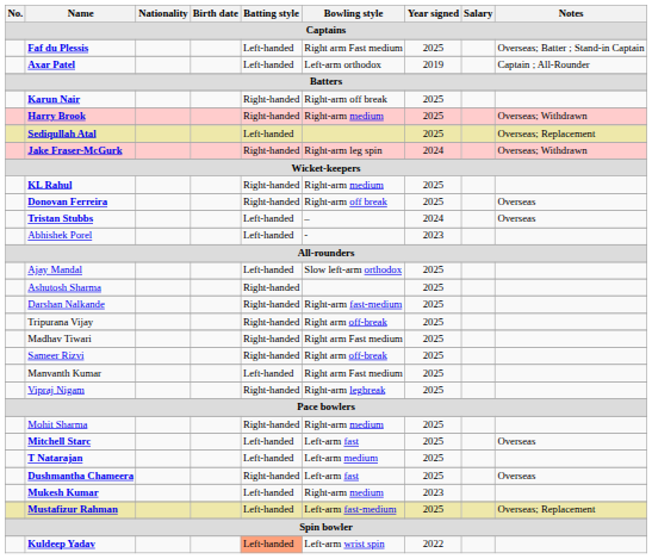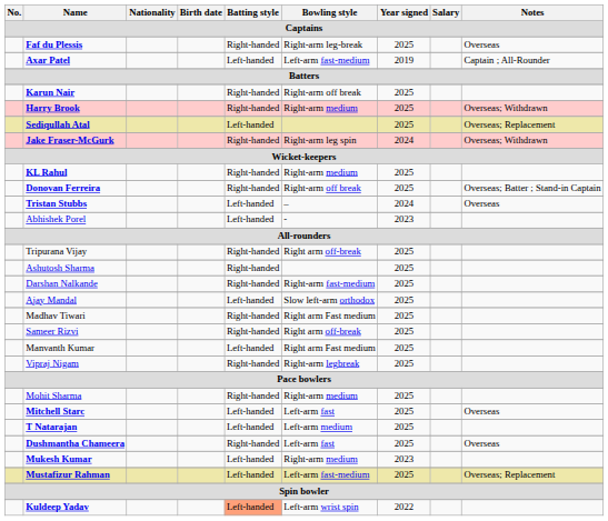 <table class="wikitable" style="font-size:85%">
 <tr>
 <th>No.</th>
 <th>Name</th>
 <th>Nationality</th>
 <th>Birth date</th>
 <th>Batting style</th>
 <th>Bowling style</th>
 <th>Year signed</th>
 <th>Salary</th>
 <th>Notes</th>
 </tr>
 <tr>
 <th colspan="9" style="background:#dcdcdc; text-align:center;">Captains</th>
 </tr>
 <tr>
 </tr>
 <tr>
 <td></td>
 <td><strong><a href='#'>Faf du Plessis</a></strong></td>
 <td></td>
 <td></td>
-<td>Left-handed</td>
-<td>Right arm Fast medium</td>
+<td>Right-handed</td>
+<td>Right-arm leg-break</td>
 <td style="text-align:center;">2025</td>
 <td style="text-align:right;"></td>
-<td>Overseas; Batter ; Stand-in Captain </td>
+<td>Overseas</td>
 </tr>
 <tr>
 </tr>
 <tr>
 <td></td>
 <td><strong><a href='#'>Axar Patel</a></strong></td>
 <td></td>
 <td></td>
 <td>Left-handed</td>
-<td>Left-arm orthodox</td>
+<td>Left-arm <a href='#'>fast-medium</a></td>
 <td style="text-align:center;">2019</td>
 <td style="text-align:right;"></td>
 <td>Captain ; All-Rounder</td>
 </tr>
 <tr>
 </tr>
 <tr>
 <th colspan="9" style="background:#dcdcdc; text-align:center;">Batters</th>
 </tr>
 <tr>
 </tr>
 <tr>
 <td></td>
 <td><strong><a href='#'>Karun Nair</a></strong></td>
 <td></td>
 <td></td>
 <td>Right-handed</td>
 <td>Right-arm off break</td>
 <td style="text-align:center;">2025</td>
 <td style="text-align:right;"></td>
 <td></td>
 </tr>
 <tr>
 </tr>
 <tr style="background:#FFCCCC;">
 <td></td>
 <td><strong><a href='#'>Harry Brook</a></strong></td>
 <td></td>
 <td></td>
 <td>Right-handed</td>
 <td>Right-arm <a href='#'>medium</a></td>
 <td style="text-align:center;">2025</td>
 <td style="text-align:right;"></td>
 <td>Overseas; Withdrawn</td>
 </tr>
 <tr>
 </tr>
 <tr style="background:#EEE8AA;">
 <td></td>
 <td><strong><a href='#'>Sediqullah Atal</a></strong></td>
 <td></td>
 <td></td>
 <td>Left-handed</td>
 <td></td>
 <td style="text-align:center;">2025</td>
 <td style="text-align:right;"></td>
 <td>Overseas; Replacement </td>
 </tr>
 <tr>
 </tr>
 <tr style="background:#FFCCCC;">
 <td></td>
 <td><strong><a href='#'>Jake Fraser-McGurk</a></strong></td>
 <td></td>
 <td></td>
 <td>Right-handed</td>
 <td>Right-arm leg spin</td>
 <td style="text-align:center;">2024</td>
 <td style="text-align:right;"></td>
 <td>Overseas; Withdrawn </td>
 </tr>
 <tr>
 </tr>
 <tr>
 <th colspan="9" style="background:#dcdcdc; text-align:center;">Wicket-keepers</th>
 </tr>
 <tr>
 <td></td>
 <td><strong><a href='#'>KL Rahul</a></strong></td>
 <td></td>
 <td></td>
 <td>Right-handed</td>
 <td>Right-arm <a href='#'>medium</a></td>
 <td style="text-align:center;">2025</td>
 <td style="text-align:right;"></td>
 <td></td>
 </tr>
 <tr>
 </tr>
 <tr>
 <td></td>
 <td><strong><a href='#'>Donovan Ferreira</a></strong></td>
 <td></td>
 <td></td>
 <td>Right-handed</td>
 <td>Right-arm <a href='#'>off break</a></td>
 <td style="text-align:center;">2025</td>
 <td style="text-align:right;"></td>
-<td>Overseas</td>
+<td>Overseas; Batter ; Stand-in Captain </td>
 </tr>
 <tr>
 </tr>
 <tr>
 <td></td>
 <td><strong><a href='#'>Tristan Stubbs</a></strong></td>
 <td></td>
 <td></td>
 <td>Left-handed</td>
 <td>–</td>
 <td style="text-align:center;">2024</td>
 <td style="text-align:right;"></td>
 <td>Overseas</td>
 </tr>
 <tr>
 </tr>
 <tr>
 <td></td>
 <td><a href='#'>Abhishek Porel</a></td>
 <td></td>
 <td></td>
 <td>Left-handed</td>
 <td>-</td>
 <td style="text-align:center;">2023</td>
 <td style="text-align:right;"></td>
 <td></td>
 </tr>
 <tr>
 </tr>
 <tr>
 <th colspan="9" style="background:#dcdcdc; text-align:center;">All-rounders</th>
 </tr>
 <tr>
 </tr>
 <tr>
 <td></td>
-<td><a href='#'>Ajay Mandal</a></td>
+<td>Tripurana Vijay</td>
 <td></td>
 <td></td>
-<td>Left-handed</td>
-<td>Slow left-arm <a href='#'>orthodox</a></td>
+<td>Right-handed</td>
+<td>Right arm <a href='#'>off-break</a></td>
 <td style="text-align:center;">2025</td>
 <td style="text-align:right;"></td>
 <td></td>
 </tr>
 <tr>
 </tr>
 <tr>
 <td></td>
 <td><a href='#'>Ashutosh Sharma</a></td>
 <td></td>
 <td></td>
 <td>Right-handed</td>
 <td></td>
 <td style="text-align:center;">2025</td>
 <td style="text-align:right;"></td>
 <td></td>
 </tr>
 <tr>
 </tr>
 <tr>
 <td></td>
 <td><a href='#'>Darshan Nalkande</a></td>
 <td></td>
 <td></td>
 <td>Right-handed</td>
 <td>Right-arm <a href='#'>fast-medium</a></td>
 <td style="text-align:center;">2025</td>
 <td style="text-align:right;"></td>
 <td></td>
 </tr>
 <tr>
 </tr>
 <tr>
 <td></td>
-<td>Tripurana Vijay</td>
+<td><a href='#'>Ajay Mandal</a></td>
 <td></td>
 <td></td>
-<td>Right-handed</td>
-<td>Right arm <a href='#'>off-break</a></td>
+<td>Left-handed</td>
+<td>Slow left-arm <a href='#'>orthodox</a></td>
 <td style="text-align:center;">2025</td>
 <td style="text-align:right;"></td>
 <td></td>
 </tr>
 <tr>
 </tr>
 <tr>
 <td></td>
 <td>Madhav Tiwari</td>
 <td></td>
 <td></td>
 <td>Right-handed</td>
 <td>Right arm Fast medium</td>
 <td style="text-align:center;">2025</td>
 <td style="text-align:right;"></td>
 <td></td>
 </tr>
 <tr>
 </tr>
 <tr>
 <td></td>
 <td><a href='#'>Sameer Rizvi</a></td>
 <td></td>
 <td></td>
 <td>Right-handed</td>
 <td>Right arm <a href='#'>off-break</a></td>
 <td style="text-align:center;">2025</td>
 <td style="text-align:right;"></td>
 <td></td>
 </tr>
 <tr>
 </tr>
 <tr>
 <td></td>
 <td>Manvanth Kumar</td>
 <td></td>
 <td></td>
 <td>Left-handed</td>
 <td>Right arm Fast medium</td>
 <td style="text-align:center;">2025</td>
 <td style="text-align:right;"></td>
 <td></td>
 </tr>
 <tr>
 </tr>
 <tr>
 <td></td>
 <td><a href='#'>Vipraj Nigam</a></td>
 <td></td>
 <td></td>
 <td>Right-handed</td>
 <td>Right-arm <a href='#'>legbreak</a></td>
 <td style="text-align:center;">2025</td>
 <td style="text-align:right;"></td>
 <td></td>
 </tr>
 <tr>
 </tr>
 <tr>
 <th colspan="9" style="background:#dcdcdc; text-align:center;">Pace bowlers</th>
 </tr>
 <tr>
 </tr>
 <tr>
 <td></td>
 <td><a href='#'>Mohit Sharma</a></td>
 <td></td>
 <td></td>
 <td>Right-handed</td>
 <td>Right-arm <a href='#'>medium</a></td>
 <td style="text-align:center;">2025</td>
 <td style="text-align:right;"></td>
 <td></td>
 </tr>
 <tr>
 </tr>
 <tr>
 <td></td>
 <td><strong><a href='#'>Mitchell Starc</a></strong></td>
 <td></td>
 <td></td>
 <td>Left-handed</td>
 <td>Left-arm <a href='#'>fast</a></td>
 <td style="text-align:center;">2025</td>
 <td style="text-align:right;"></td>
 <td>Overseas</td>
 </tr>
 <tr>
 </tr>
 <tr>
 <td></td>
 <td><strong><a href='#'>T Natarajan</a></strong></td>
 <td></td>
 <td></td>
 <td>Left-handed</td>
 <td>Left-arm <a href='#'>medium</a></td>
 <td style="text-align:center;">2025</td>
 <td style="text-align:right;"></td>
 <td></td>
 </tr>
 <tr>
 </tr>
 <tr>
 <td></td>
 <td><strong><a href='#'>Dushmantha Chameera</a></strong></td>
 <td></td>
 <td></td>
 <td>Right-handed</td>
 <td>Left-arm <a href='#'>fast</a></td>
 <td style="text-align:center;">2025</td>
 <td style="text-align:right;"></td>
 <td>Overseas</td>
 </tr>
 <tr>
 </tr>
 <tr>
 <td></td>
 <td><strong><a href='#'>Mukesh Kumar</a></strong></td>
 <td></td>
 <td></td>
 <td>Left-handed</td>
 <td>Right-arm <a href='#'>medium</a></td>
 <td style="text-align:center;">2023</td>
 <td style="text-align:right;"></td>
 <td></td>
 </tr>
 <tr>
 </tr>
 <tr style="background:#EEE8AA;">
 <td></td>
 <td><strong><a href='#'>Mustafizur Rahman</a></strong></td>
 <td></td>
 <td></td>
 <td>Left-handed</td>
 <td>Left-arm <a href='#'>fast-medium</a></td>
 <td style="text-align:center;">2025</td>
 <td style="text-align:right;"></td>
 <td>Overseas; Replacement </td>
 </tr>
 <tr>
 </tr>
 <tr>
 <th colspan="9" style="background:#dcdcdc; text-align:center;">Spin bowler</th>
 </tr>
 <tr>
 </tr>
 <tr>
 <td></td>
 <td><strong><a href='#'>Kuldeep Yadav</a></strong></td>
 <td></td>
 <td></td>
 <td style="background: lightsalmon;">Left-handed</td>
 <td>Left-arm <a href='#'>wrist spin</a></td>
 <td style="text-align:center;">2022</td>
 <td style="text-align:right;"></td>
 <td></td>
 </tr>
 </table>
